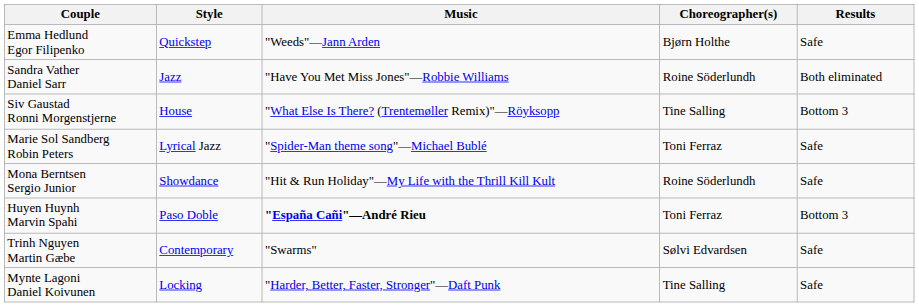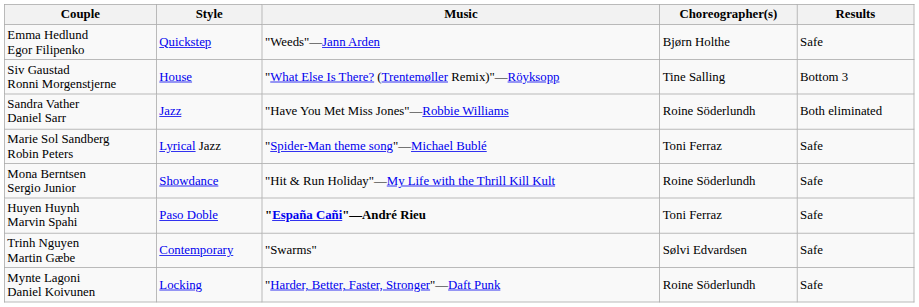 <table class="wikitable" width="90%">
 <tr>
 <th>Couple</th>
 <th>Style</th>
 <th>Music</th>
 <th>Choreographer(s)</th>
 <th>Results</th>
 </tr>
 <tr>
 <td>Emma Hedlund<br>Egor Filipenko</td>
 <td><a href='#'>Quickstep</a></td>
 <td>"Weeds"—<a href='#'>Jann Arden</a></td>
 <td>Bjørn Holthe</td>
 <td>Safe</td>
 </tr>
 <tr>
+<td>Siv Gaustad<br>Ronni Morgenstjerne</td>
+<td><a href='#'>House</a></td>
+<td>"<a href='#'>What Else Is There?</a> (<a href='#'>Trentemøller</a> Remix)"—<a href='#'>Röyksopp</a></td>
+<td>Tine Salling</td>
+<td>Bottom 3</td>
+</tr>
+<tr>
 <td>Sandra Vather<br>Daniel Sarr</td>
 <td><a href='#'>Jazz</a></td>
 <td>"Have You Met Miss Jones"—<a href='#'>Robbie Williams</a></td>
 <td>Roine Söderlundh</td>
 <td>Both eliminated</td>
-</tr>
-<tr>
-<td>Siv Gaustad<br>Ronni Morgenstjerne</td>
-<td><a href='#'>House</a></td>
-<td>"<a href='#'>What Else Is There?</a> (<a href='#'>Trentemøller</a> Remix)"—<a href='#'>Röyksopp</a></td>
-<td>Tine Salling</td>
-<td>Bottom 3</td>
 </tr>
 <tr>
 <td>Marie Sol Sandberg<br>Robin Peters</td>
 <td><a href='#'>Lyrical</a> Jazz</td>
 <td>"<a href='#'>Spider-Man theme song</a>"—<a href='#'>Michael Bublé</a></td>
 <td>Toni Ferraz</td>
 <td>Safe</td>
 </tr>
 <tr>
 <td>Mona Berntsen<br>Sergio Junior</td>
 <td><a href='#'>Showdance</a></td>
 <td>"Hit & Run Holiday"—<a href='#'>My Life with the Thrill Kill Kult</a></td>
 <td>Roine Söderlundh</td>
 <td>Safe</td>
 </tr>
 <tr>
 <td>Huyen Huynh<br>Marvin Spahi</td>
 <td><a href='#'>Paso Doble</a></td>
 <td><strong>"<a href='#'>España Cañi</a>"—André Rieu</strong></td>
 <td>Toni Ferraz</td>
-<td>Bottom 3</td>
+<td>Safe</td>
 </tr>
 <tr>
 <td>Trinh Nguyen<br>Martin Gæbe</td>
 <td><a href='#'>Contemporary</a></td>
 <td>"Swarms"</td>
 <td>Sølvi Edvardsen</td>
 <td>Safe</td>
 </tr>
 <tr>
 <td>Mynte Lagoni<br>Daniel Koivunen</td>
 <td><a href='#'>Locking</a></td>
 <td>"<a href='#'>Harder, Better, Faster, Stronger</a>"—<a href='#'>Daft Punk</a></td>
-<td>Tine Salling</td>
+<td>Roine Söderlundh</td>
 <td>Safe</td>
 </tr>
 </table>
